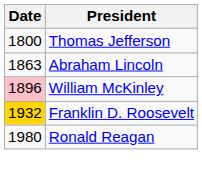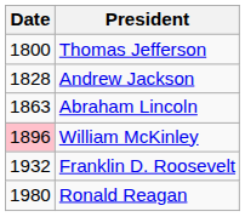 <table class="wikitable">
 <tr>
 <th>Date</th>
 <th>President</th>
 </tr>
 <tr>
 <td>1800</td>
 <td><a href='#'>Thomas Jefferson</a></td>
 </tr>
 <tr>
+<td>1828</td>
+<td><a href='#'>Andrew Jackson</a></td>
+</tr>
+<tr>
 <td>1863</td>
 <td><a href='#'>Abraham Lincoln</a></td>
 </tr>
 <tr>
 <td style="background: pink;">1896</td>
 <td><a href='#'>William McKinley</a></td>
 </tr>
 <tr>
-<td style="background: gold;">1932</td>
+<td>1932</td>
 <td><a href='#'>Franklin D. Roosevelt</a></td>
 </tr>
 <tr>
 <td>1980</td>
 <td><a href='#'>Ronald Reagan</a></td>
 </tr>
 </table>
